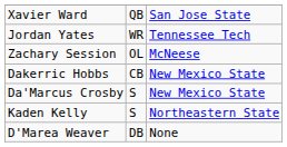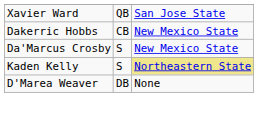 <table class="wikitable">
 <tr>
 </tr>
 <tr>
 <td>Xavier Ward</td>
 <td>QB</td>
 <td><a href='#'>San Jose State</a></td>
-</tr>
-<tr>
-<td>Jordan Yates</td>
-<td>WR</td>
-<td><a href='#'>Tennessee Tech</a></td>
-</tr>
-<tr>
-<td>Zachary Session</td>
-<td>OL</td>
-<td><a href='#'>McNeese</a></td>
 </tr>
 <tr>
 <td>Dakerric Hobbs</td>
 <td>CB</td>
 <td><a href='#'>New Mexico State</a></td>
 </tr>
 <tr>
 <td>Da'Marcus Crosby</td>
 <td>S</td>
 <td><a href='#'>New Mexico State</a></td>
 </tr>
 <tr>
 <td>Kaden Kelly</td>
 <td>S</td>
-<td><a href='#'>Northeastern State</a></td>
+<td style="background: khaki;"><a href='#'>Northeastern State</a></td>
 </tr>
 <tr>
 <td>D'Marea Weaver</td>
 <td>DB</td>
 <td>None</td>
 </tr>
 </table>
